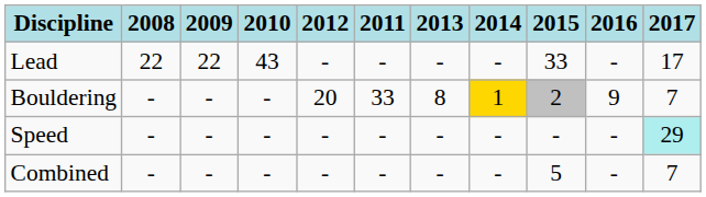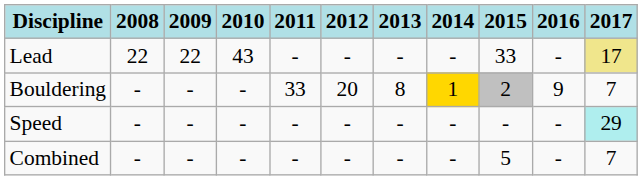 <table class="wikitable" style="text-align: center;">
 <tr>
 <th style="background: #b0e0e6;">Discipline</th>
 <th style="background: #b0e0e6;">2008</th>
 <th style="background: #b0e0e6;">2009</th>
 <th style="background: #b0e0e6;">2010</th>
+<th style="background: #b0e0e6;">2011</th>
 <th style="background: #b0e0e6;">2012</th>
-<th style="background: #b0e0e6;">2011</th>
 <th style="background: #b0e0e6;">2013</th>
 <th style="background: #b0e0e6;">2014</th>
 <th style="background: #b0e0e6;">2015</th>
 <th style="background: #b0e0e6;">2016</th>
 <th style="background: #b0e0e6;">2017</th>
 </tr>
 <tr>
 <td align="left">Lead</td>
 <td>22</td>
 <td>22</td>
 <td>43</td>
 <td>-</td>
 <td>-</td>
 <td>-</td>
 <td>-</td>
 <td>33</td>
 <td>-</td>
-<td>17</td>
+<td style="background: khaki;">17</td>
 </tr>
 <tr>
 <td align="left">Bouldering</td>
 <td>-</td>
 <td>-</td>
 <td>-</td>
+<td>33</td>
 <td>20</td>
-<td>33</td>
 <td>8</td>
 <td style="background: gold;">1</td>
 <td style="background: silver;">2</td>
 <td>9</td>
 <td>7</td>
 </tr>
 <tr>
 <td align="left">Speed</td>
 <td>-</td>
 <td>-</td>
 <td>-</td>
 <td>-</td>
 <td>-</td>
 <td>-</td>
 <td>-</td>
 <td>-</td>
 <td>-</td>
 <td style="background: paleturquoise;">29</td>
 </tr>
 <tr>
 <td align="left">Combined</td>
 <td>-</td>
 <td>-</td>
 <td>-</td>
 <td>-</td>
 <td>-</td>
 <td>-</td>
 <td>-</td>
 <td>5</td>
 <td>-</td>
 <td>7</td>
 </tr>
 </table>
